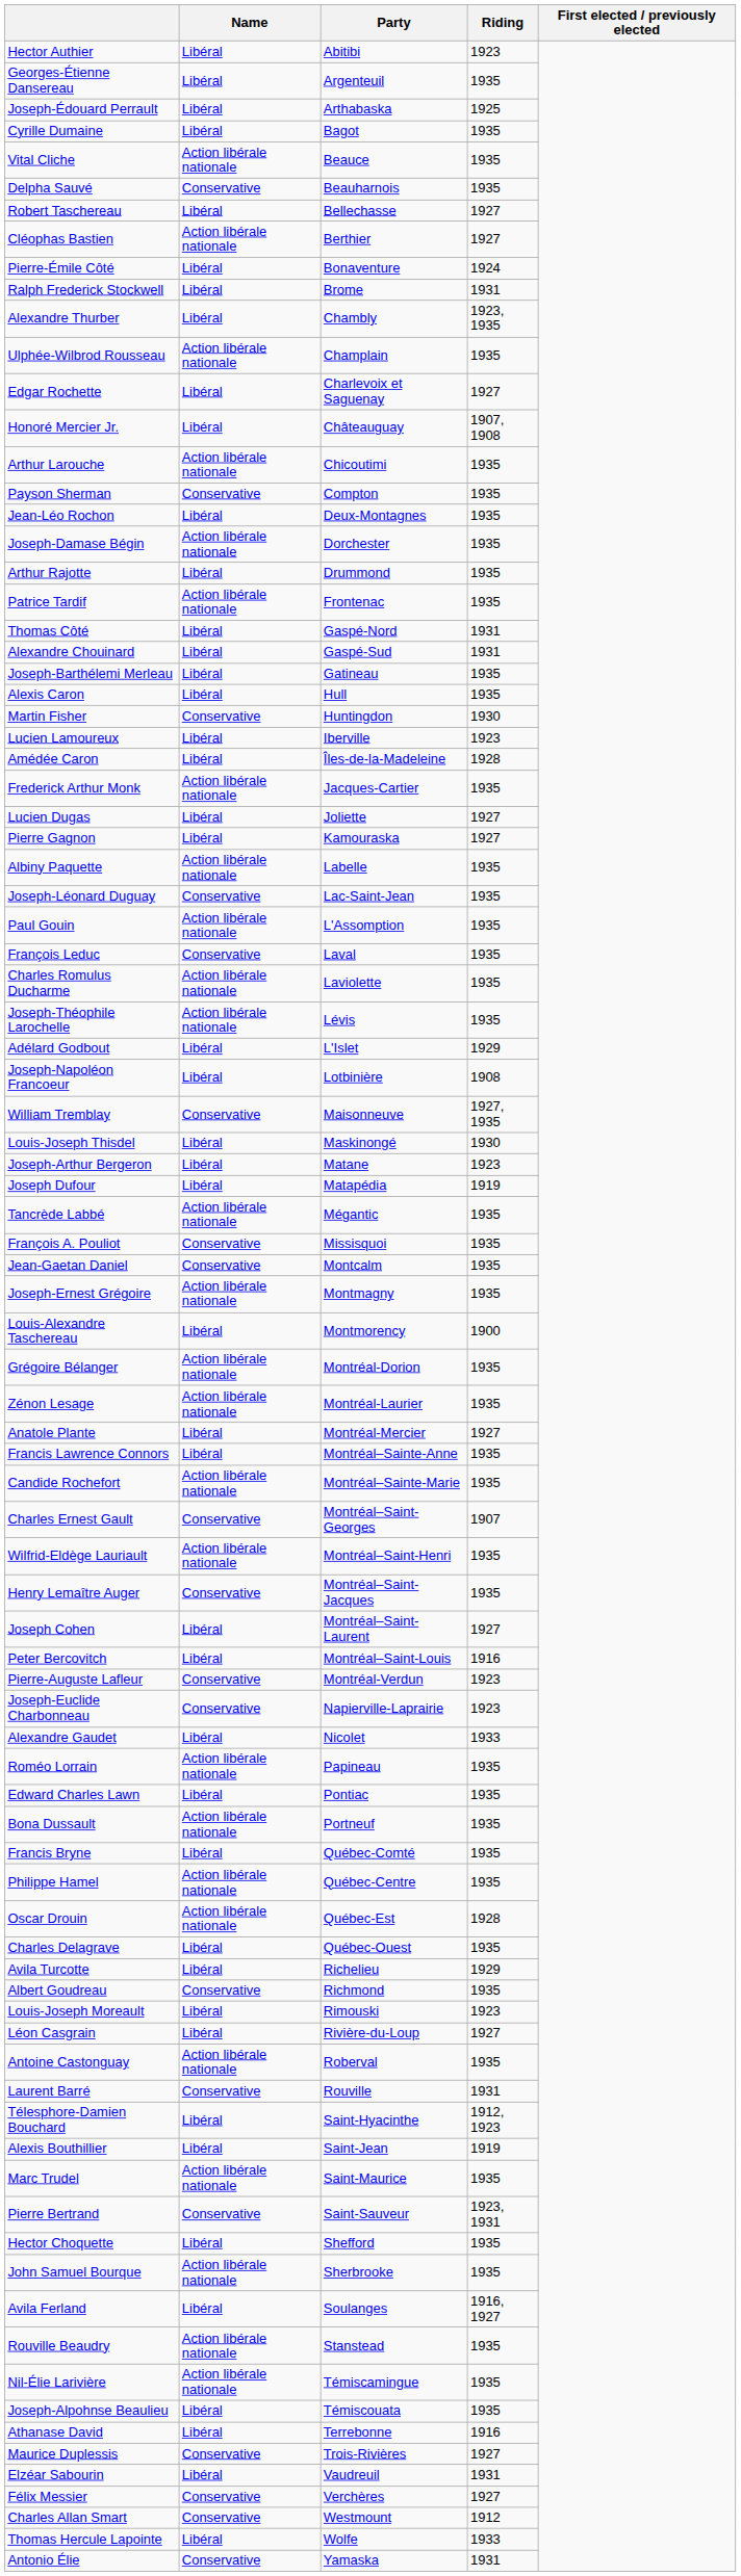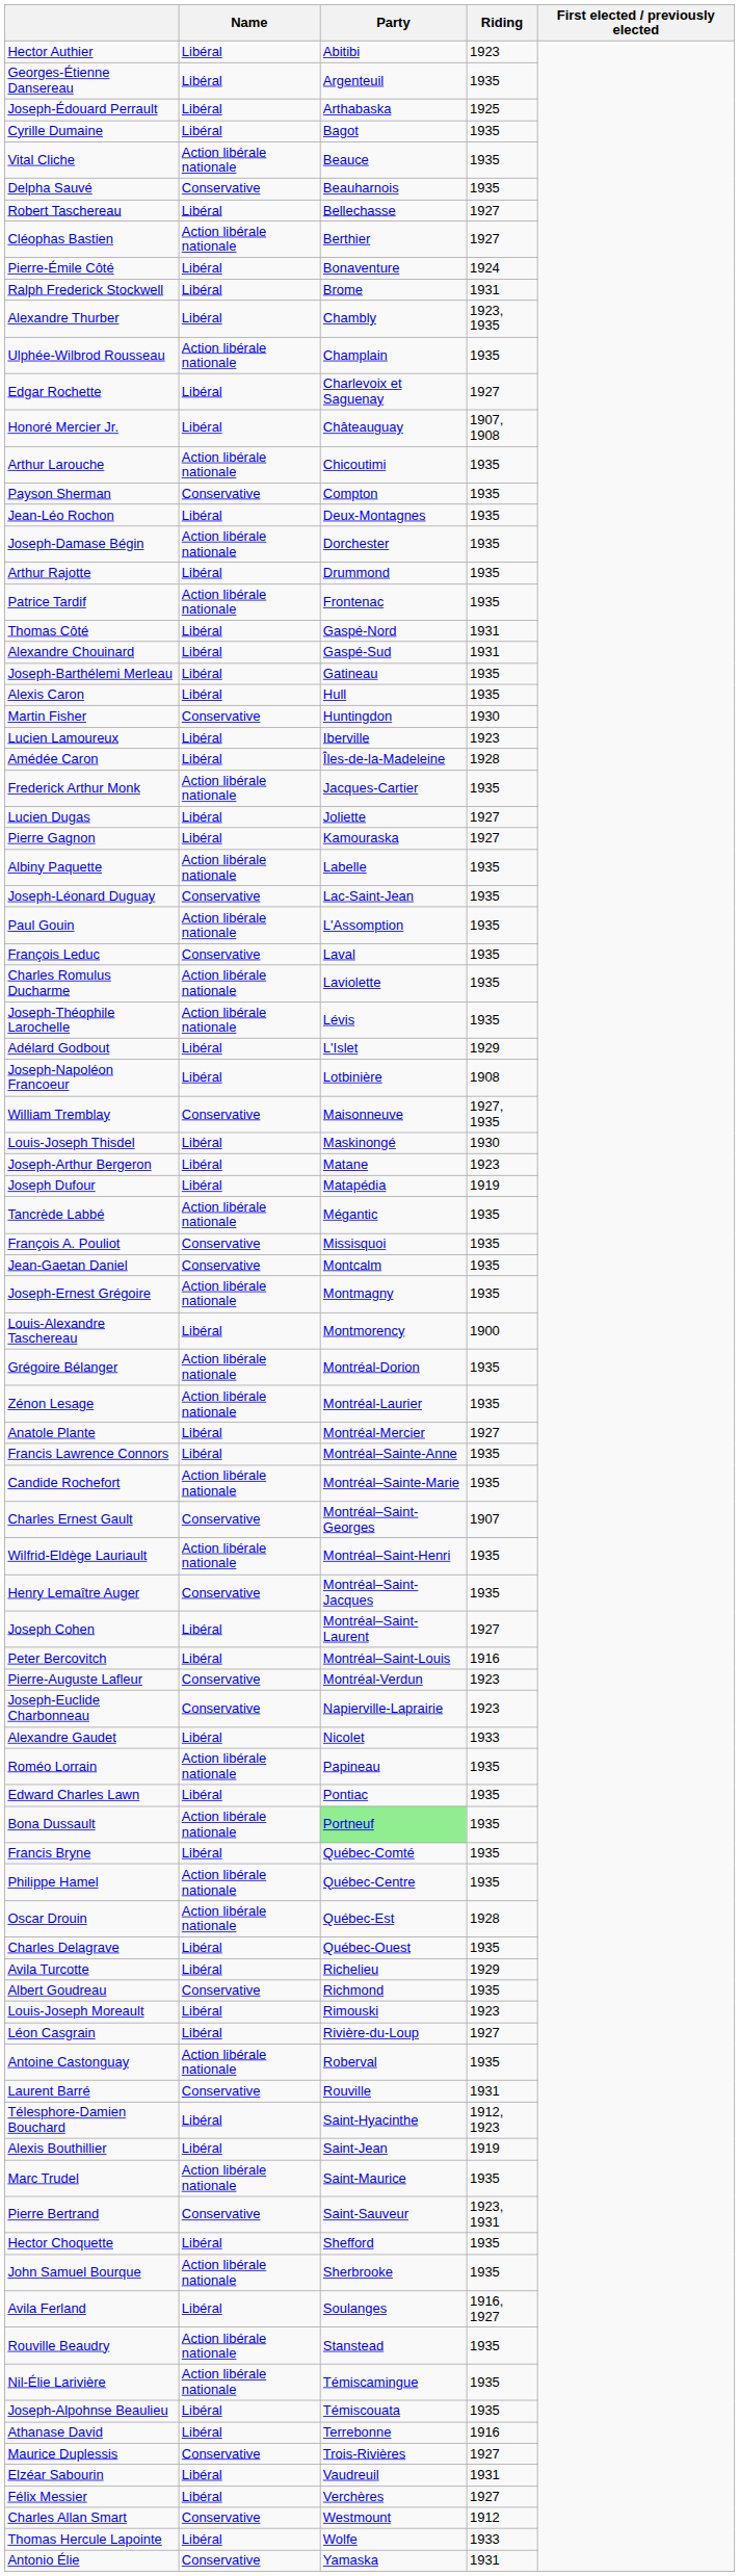 <table class="wikitable sortable">
 <tr>
 <th></th>
 <th>Name</th>
 <th>Party</th>
 <th>Riding</th>
 <th>First elected / previously elected</th>
 </tr>
 <tr>
 <td><a href='#'>Hector Authier</a></td>
 <td><a href='#'>Libéral</a></td>
 <td><a href='#'>Abitibi</a></td>
 <td>1923</td>
 </tr>
 <tr>
 <td><a href='#'>Georges-Étienne Dansereau</a></td>
 <td><a href='#'>Libéral</a></td>
 <td><a href='#'>Argenteuil</a></td>
 <td>1935</td>
 </tr>
 <tr>
 <td><a href='#'>Joseph-Édouard Perrault</a></td>
 <td><a href='#'>Libéral</a></td>
 <td><a href='#'>Arthabaska</a></td>
 <td>1925</td>
 </tr>
 <tr>
 <td><a href='#'>Cyrille Dumaine</a></td>
 <td><a href='#'>Libéral</a></td>
 <td><a href='#'>Bagot</a></td>
 <td>1935</td>
 </tr>
 <tr>
 <td><a href='#'>Vital Cliche</a></td>
 <td><a href='#'>Action libérale nationale</a></td>
 <td><a href='#'>Beauce</a></td>
 <td>1935</td>
 </tr>
 <tr>
 <td><a href='#'>Delpha Sauvé</a></td>
 <td><a href='#'>Conservative</a></td>
 <td><a href='#'>Beauharnois</a></td>
 <td>1935</td>
 </tr>
 <tr>
 <td><a href='#'>Robert Taschereau</a></td>
 <td><a href='#'>Libéral</a></td>
 <td><a href='#'>Bellechasse</a></td>
 <td>1927</td>
 </tr>
 <tr>
 <td><a href='#'>Cléophas Bastien</a></td>
 <td><a href='#'>Action libérale nationale</a></td>
 <td><a href='#'>Berthier</a></td>
 <td>1927</td>
 </tr>
 <tr>
 <td><a href='#'>Pierre-Émile Côté</a></td>
 <td><a href='#'>Libéral</a></td>
 <td><a href='#'>Bonaventure</a></td>
 <td>1924</td>
 </tr>
 <tr>
 <td><a href='#'>Ralph Frederick Stockwell</a></td>
 <td><a href='#'>Libéral</a></td>
 <td><a href='#'>Brome</a></td>
 <td>1931</td>
 </tr>
 <tr>
 <td><a href='#'>Alexandre Thurber</a></td>
 <td><a href='#'>Libéral</a></td>
 <td><a href='#'>Chambly</a></td>
 <td>1923, 1935</td>
 </tr>
 <tr>
 <td><a href='#'>Ulphée-Wilbrod Rousseau</a></td>
 <td><a href='#'>Action libérale nationale</a></td>
 <td><a href='#'>Champlain</a></td>
 <td>1935</td>
 </tr>
 <tr>
 <td><a href='#'>Edgar Rochette</a></td>
 <td><a href='#'>Libéral</a></td>
 <td><a href='#'>Charlevoix et Saguenay</a></td>
 <td>1927</td>
 </tr>
 <tr>
 <td><a href='#'>Honoré Mercier Jr.</a></td>
 <td><a href='#'>Libéral</a></td>
 <td><a href='#'>Châteauguay</a></td>
 <td>1907, 1908</td>
 </tr>
 <tr>
 <td><a href='#'>Arthur Larouche</a></td>
 <td><a href='#'>Action libérale nationale</a></td>
 <td><a href='#'>Chicoutimi</a></td>
 <td>1935</td>
 </tr>
 <tr>
 <td><a href='#'>Payson Sherman</a></td>
 <td><a href='#'>Conservative</a></td>
 <td><a href='#'>Compton</a></td>
 <td>1935</td>
 </tr>
 <tr>
 <td><a href='#'>Jean-Léo Rochon</a></td>
 <td><a href='#'>Libéral</a></td>
 <td><a href='#'>Deux-Montagnes</a></td>
 <td>1935</td>
 </tr>
 <tr>
 <td><a href='#'>Joseph-Damase Bégin</a></td>
 <td><a href='#'>Action libérale nationale</a></td>
 <td><a href='#'>Dorchester</a></td>
 <td>1935</td>
 </tr>
 <tr>
 <td><a href='#'>Arthur Rajotte</a></td>
 <td><a href='#'>Libéral</a></td>
 <td><a href='#'>Drummond</a></td>
 <td>1935</td>
 </tr>
 <tr>
 <td><a href='#'>Patrice Tardif</a></td>
 <td><a href='#'>Action libérale nationale</a></td>
 <td><a href='#'>Frontenac</a></td>
 <td>1935</td>
 </tr>
 <tr>
 <td><a href='#'>Thomas Côté</a></td>
 <td><a href='#'>Libéral</a></td>
 <td><a href='#'>Gaspé-Nord</a></td>
 <td>1931</td>
 </tr>
 <tr>
 <td><a href='#'>Alexandre Chouinard</a></td>
 <td><a href='#'>Libéral</a></td>
 <td><a href='#'>Gaspé-Sud</a></td>
 <td>1931</td>
 </tr>
 <tr>
 <td><a href='#'>Joseph-Barthélemi Merleau</a></td>
 <td><a href='#'>Libéral</a></td>
 <td><a href='#'>Gatineau</a></td>
 <td>1935</td>
 </tr>
 <tr>
 <td><a href='#'>Alexis Caron</a></td>
 <td><a href='#'>Libéral</a></td>
 <td><a href='#'>Hull</a></td>
 <td>1935</td>
 </tr>
 <tr>
 <td><a href='#'>Martin Fisher</a></td>
 <td><a href='#'>Conservative</a></td>
 <td><a href='#'>Huntingdon</a></td>
 <td>1930</td>
 </tr>
 <tr>
 <td><a href='#'>Lucien Lamoureux</a></td>
 <td><a href='#'>Libéral</a></td>
 <td><a href='#'>Iberville</a></td>
 <td>1923</td>
 </tr>
 <tr>
 <td><a href='#'>Amédée Caron</a></td>
 <td><a href='#'>Libéral</a></td>
 <td><a href='#'>Îles-de-la-Madeleine</a></td>
 <td>1928</td>
 </tr>
 <tr>
 <td><a href='#'>Frederick Arthur Monk</a></td>
 <td><a href='#'>Action libérale nationale</a></td>
 <td><a href='#'>Jacques-Cartier</a></td>
 <td>1935</td>
 </tr>
 <tr>
 <td><a href='#'>Lucien Dugas</a></td>
 <td><a href='#'>Libéral</a></td>
 <td><a href='#'>Joliette</a></td>
 <td>1927</td>
 </tr>
 <tr>
 <td><a href='#'>Pierre Gagnon</a></td>
 <td><a href='#'>Libéral</a></td>
 <td><a href='#'>Kamouraska</a></td>
 <td>1927</td>
 </tr>
 <tr>
 <td><a href='#'>Albiny Paquette</a></td>
 <td><a href='#'>Action libérale nationale</a></td>
 <td><a href='#'>Labelle</a></td>
 <td>1935</td>
 </tr>
 <tr>
 <td><a href='#'>Joseph-Léonard Duguay</a></td>
 <td><a href='#'>Conservative</a></td>
 <td><a href='#'>Lac-Saint-Jean</a></td>
 <td>1935</td>
 </tr>
 <tr>
 <td><a href='#'>Paul Gouin</a></td>
 <td><a href='#'>Action libérale nationale</a></td>
 <td><a href='#'>L'Assomption</a></td>
 <td>1935</td>
 </tr>
 <tr>
 <td><a href='#'>François Leduc</a></td>
 <td><a href='#'>Conservative</a></td>
 <td><a href='#'>Laval</a></td>
 <td>1935</td>
 </tr>
 <tr>
 <td><a href='#'>Charles Romulus Ducharme</a></td>
 <td><a href='#'>Action libérale nationale</a></td>
 <td><a href='#'>Laviolette</a></td>
 <td>1935</td>
 </tr>
 <tr>
 <td><a href='#'>Joseph-Théophile Larochelle</a></td>
 <td><a href='#'>Action libérale nationale</a></td>
 <td><a href='#'>Lévis</a></td>
 <td>1935</td>
 </tr>
 <tr>
 <td><a href='#'>Adélard Godbout</a></td>
 <td><a href='#'>Libéral</a></td>
 <td><a href='#'>L'Islet</a></td>
 <td>1929</td>
 </tr>
 <tr>
 <td><a href='#'>Joseph-Napoléon Francoeur</a></td>
 <td><a href='#'>Libéral</a></td>
 <td><a href='#'>Lotbinière</a></td>
 <td>1908</td>
 </tr>
 <tr>
 <td><a href='#'>William Tremblay</a></td>
 <td><a href='#'>Conservative</a></td>
 <td><a href='#'>Maisonneuve</a></td>
 <td>1927, 1935</td>
 </tr>
 <tr>
 <td><a href='#'>Louis-Joseph Thisdel</a></td>
 <td><a href='#'>Libéral</a></td>
 <td><a href='#'>Maskinongé</a></td>
 <td>1930</td>
 </tr>
 <tr>
 <td><a href='#'>Joseph-Arthur Bergeron</a></td>
 <td><a href='#'>Libéral</a></td>
 <td><a href='#'>Matane</a></td>
 <td>1923</td>
 </tr>
 <tr>
 <td><a href='#'>Joseph Dufour</a></td>
 <td><a href='#'>Libéral</a></td>
 <td><a href='#'>Matapédia</a></td>
 <td>1919</td>
 </tr>
 <tr>
 <td><a href='#'>Tancrède Labbé</a></td>
 <td><a href='#'>Action libérale nationale</a></td>
 <td><a href='#'>Mégantic</a></td>
 <td>1935</td>
 </tr>
 <tr>
 <td><a href='#'>François A. Pouliot</a></td>
 <td><a href='#'>Conservative</a></td>
 <td><a href='#'>Missisquoi</a></td>
 <td>1935</td>
 </tr>
 <tr>
 <td><a href='#'>Jean-Gaetan Daniel</a></td>
 <td><a href='#'>Conservative</a></td>
 <td><a href='#'>Montcalm</a></td>
 <td>1935</td>
 </tr>
 <tr>
 <td><a href='#'>Joseph-Ernest Grégoire</a></td>
 <td><a href='#'>Action libérale nationale</a></td>
 <td><a href='#'>Montmagny</a></td>
 <td>1935</td>
 </tr>
 <tr>
 <td><a href='#'>Louis-Alexandre Taschereau</a></td>
 <td><a href='#'>Libéral</a></td>
 <td><a href='#'>Montmorency</a></td>
 <td>1900</td>
 </tr>
 <tr>
 <td><a href='#'>Grégoire Bélanger</a></td>
 <td><a href='#'>Action libérale nationale</a></td>
 <td><a href='#'>Montréal-Dorion</a></td>
 <td>1935</td>
 </tr>
 <tr>
 <td><a href='#'>Zénon Lesage</a></td>
 <td><a href='#'>Action libérale nationale</a></td>
 <td><a href='#'>Montréal-Laurier</a></td>
 <td>1935</td>
 </tr>
 <tr>
 <td><a href='#'>Anatole Plante</a></td>
 <td><a href='#'>Libéral</a></td>
 <td><a href='#'>Montréal-Mercier</a></td>
 <td>1927</td>
 </tr>
 <tr>
 <td><a href='#'>Francis Lawrence Connors</a></td>
 <td><a href='#'>Libéral</a></td>
 <td><a href='#'>Montréal–Sainte-Anne</a></td>
 <td>1935</td>
 </tr>
 <tr>
 <td><a href='#'>Candide Rochefort</a></td>
 <td><a href='#'>Action libérale nationale</a></td>
 <td><a href='#'>Montréal–Sainte-Marie</a></td>
 <td>1935</td>
 </tr>
 <tr>
 <td><a href='#'>Charles Ernest Gault</a></td>
 <td><a href='#'>Conservative</a></td>
 <td><a href='#'>Montréal–Saint-Georges</a></td>
 <td>1907</td>
 </tr>
 <tr>
 <td><a href='#'>Wilfrid-Eldège Lauriault</a></td>
 <td><a href='#'>Action libérale nationale</a></td>
 <td><a href='#'>Montréal–Saint-Henri</a></td>
 <td>1935</td>
 </tr>
 <tr>
 <td><a href='#'>Henry Lemaître Auger</a></td>
 <td><a href='#'>Conservative</a></td>
 <td><a href='#'>Montréal–Saint-Jacques</a></td>
 <td>1935</td>
 </tr>
 <tr>
 <td><a href='#'>Joseph Cohen</a></td>
 <td><a href='#'>Libéral</a></td>
 <td><a href='#'>Montréal–Saint-Laurent</a></td>
 <td>1927</td>
 </tr>
 <tr>
 <td><a href='#'>Peter Bercovitch</a></td>
 <td><a href='#'>Libéral</a></td>
 <td><a href='#'>Montréal–Saint-Louis</a></td>
 <td>1916</td>
 </tr>
 <tr>
 <td><a href='#'>Pierre-Auguste Lafleur</a></td>
 <td><a href='#'>Conservative</a></td>
 <td><a href='#'>Montréal-Verdun</a></td>
 <td>1923</td>
 </tr>
 <tr>
 <td><a href='#'>Joseph-Euclide Charbonneau</a></td>
 <td><a href='#'>Conservative</a></td>
 <td><a href='#'>Napierville-Laprairie</a></td>
 <td>1923</td>
 </tr>
 <tr>
 <td><a href='#'>Alexandre Gaudet</a></td>
 <td><a href='#'>Libéral</a></td>
 <td><a href='#'>Nicolet</a></td>
 <td>1933</td>
 </tr>
 <tr>
 <td><a href='#'>Roméo Lorrain</a></td>
 <td><a href='#'>Action libérale nationale</a></td>
 <td><a href='#'>Papineau</a></td>
 <td>1935</td>
 </tr>
 <tr>
 <td><a href='#'>Edward Charles Lawn</a></td>
 <td><a href='#'>Libéral</a></td>
 <td><a href='#'>Pontiac</a></td>
 <td>1935</td>
 </tr>
 <tr>
 <td><a href='#'>Bona Dussault</a></td>
 <td><a href='#'>Action libérale nationale</a></td>
-<td><a href='#'>Portneuf</a></td>
+<td style="background: lightgreen;"><a href='#'>Portneuf</a></td>
 <td>1935</td>
 </tr>
 <tr>
 <td><a href='#'>Francis Bryne</a></td>
 <td><a href='#'>Libéral</a></td>
 <td><a href='#'>Québec-Comté</a></td>
 <td>1935</td>
 </tr>
 <tr>
 <td><a href='#'>Philippe Hamel</a></td>
 <td><a href='#'>Action libérale nationale</a></td>
 <td><a href='#'>Québec-Centre</a></td>
 <td>1935</td>
 </tr>
 <tr>
 <td><a href='#'>Oscar Drouin</a></td>
 <td><a href='#'>Action libérale nationale</a></td>
 <td><a href='#'>Québec-Est</a></td>
 <td>1928</td>
 </tr>
 <tr>
 <td><a href='#'>Charles Delagrave</a></td>
 <td><a href='#'>Libéral</a></td>
 <td><a href='#'>Québec-Ouest</a></td>
 <td>1935</td>
 </tr>
 <tr>
 <td><a href='#'>Avila Turcotte</a></td>
 <td><a href='#'>Libéral</a></td>
 <td><a href='#'>Richelieu</a></td>
 <td>1929</td>
 </tr>
 <tr>
 <td><a href='#'>Albert Goudreau</a></td>
 <td><a href='#'>Conservative</a></td>
 <td><a href='#'>Richmond</a></td>
 <td>1935</td>
 </tr>
 <tr>
 <td><a href='#'>Louis-Joseph Moreault</a></td>
 <td><a href='#'>Libéral</a></td>
 <td><a href='#'>Rimouski</a></td>
 <td>1923</td>
 </tr>
 <tr>
 <td><a href='#'>Léon Casgrain</a></td>
 <td><a href='#'>Libéral</a></td>
 <td><a href='#'>Rivière-du-Loup</a></td>
 <td>1927</td>
 </tr>
 <tr>
 <td><a href='#'>Antoine Castonguay</a></td>
 <td><a href='#'>Action libérale nationale</a></td>
 <td><a href='#'>Roberval</a></td>
 <td>1935</td>
 </tr>
 <tr>
 <td><a href='#'>Laurent Barré</a></td>
 <td><a href='#'>Conservative</a></td>
 <td><a href='#'>Rouville</a></td>
 <td>1931</td>
 </tr>
 <tr>
 <td><a href='#'>Télesphore-Damien Bouchard</a></td>
 <td><a href='#'>Libéral</a></td>
 <td><a href='#'>Saint-Hyacinthe</a></td>
 <td>1912, 1923</td>
 </tr>
 <tr>
 <td><a href='#'>Alexis Bouthillier</a></td>
 <td><a href='#'>Libéral</a></td>
 <td><a href='#'>Saint-Jean</a></td>
 <td>1919</td>
 </tr>
 <tr>
 <td><a href='#'>Marc Trudel</a></td>
 <td><a href='#'>Action libérale nationale</a></td>
 <td><a href='#'>Saint-Maurice</a></td>
 <td>1935</td>
 </tr>
 <tr>
 <td><a href='#'>Pierre Bertrand</a></td>
 <td><a href='#'>Conservative</a></td>
 <td><a href='#'>Saint-Sauveur</a></td>
 <td>1923, 1931</td>
 </tr>
 <tr>
 <td><a href='#'>Hector Choquette</a></td>
 <td><a href='#'>Libéral</a></td>
 <td><a href='#'>Shefford</a></td>
 <td>1935</td>
 </tr>
 <tr>
 <td><a href='#'>John Samuel Bourque</a></td>
 <td><a href='#'>Action libérale nationale</a></td>
 <td><a href='#'>Sherbrooke</a></td>
 <td>1935</td>
 </tr>
 <tr>
 <td><a href='#'>Avila Ferland</a></td>
 <td><a href='#'>Libéral</a></td>
 <td><a href='#'>Soulanges</a></td>
 <td>1916, 1927</td>
 </tr>
 <tr>
 <td><a href='#'>Rouville Beaudry</a></td>
 <td><a href='#'>Action libérale nationale</a></td>
 <td><a href='#'>Stanstead</a></td>
 <td>1935</td>
 </tr>
 <tr>
 <td><a href='#'>Nil-Élie Larivière</a></td>
 <td><a href='#'>Action libérale nationale</a></td>
 <td><a href='#'>Témiscamingue</a></td>
 <td>1935</td>
 </tr>
 <tr>
 <td><a href='#'>Joseph-Alpohnse Beaulieu</a></td>
 <td><a href='#'>Libéral</a></td>
 <td><a href='#'>Témiscouata</a></td>
 <td>1935</td>
 </tr>
 <tr>
 <td><a href='#'>Athanase David</a></td>
 <td><a href='#'>Libéral</a></td>
 <td><a href='#'>Terrebonne</a></td>
 <td>1916</td>
 </tr>
 <tr>
 <td><a href='#'>Maurice Duplessis</a></td>
 <td><a href='#'>Conservative</a></td>
 <td><a href='#'>Trois-Rivières</a></td>
 <td>1927</td>
 </tr>
 <tr>
 <td><a href='#'>Elzéar Sabourin</a></td>
 <td><a href='#'>Libéral</a></td>
 <td><a href='#'>Vaudreuil</a></td>
 <td>1931</td>
 </tr>
 <tr>
 <td><a href='#'>Félix Messier</a></td>
-<td><a href='#'>Conservative</a></td>
+<td><a href='#'>Libéral</a></td>
 <td><a href='#'>Verchères</a></td>
 <td>1927</td>
 </tr>
 <tr>
 <td><a href='#'>Charles Allan Smart</a></td>
 <td><a href='#'>Conservative</a></td>
 <td><a href='#'>Westmount</a></td>
 <td>1912</td>
 </tr>
 <tr>
 <td><a href='#'>Thomas Hercule Lapointe</a></td>
 <td><a href='#'>Libéral</a></td>
 <td><a href='#'>Wolfe</a></td>
 <td>1933</td>
 </tr>
 <tr>
 <td><a href='#'>Antonio Élie</a></td>
 <td><a href='#'>Conservative</a></td>
 <td><a href='#'>Yamaska</a></td>
 <td>1931</td>
 </tr>
 </table>
